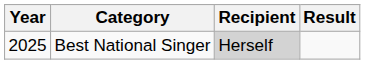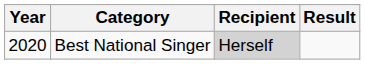 <table class="wikitable">
 <tr>
 <th>Year</th>
 <th>Category</th>
 <th>Recipient</th>
 <th>Result</th>
 </tr>
 <tr>
-<td>2025</td>
+<td>2020</td>
 <td>Best National Singer</td>
 <td style="background: lightgrey;">Herself</td>
 <td></td>
 </tr>
 </table>
